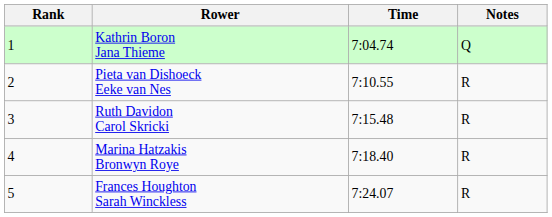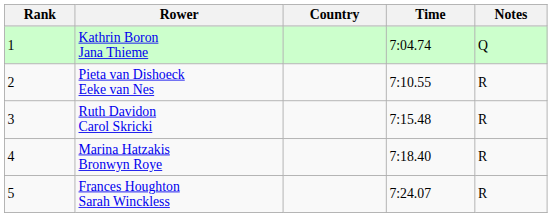 <table class="wikitable sortable" width=50%>
 <tr>
 <th>Rank</th>
 <th>Rower</th>
+<th>Country</th>
 <th>Time</th>
 <th>Notes</th>
 </tr>
 <tr bgcolor=ccffcc>
 <td>1</td>
 <td><a href='#'>Kathrin Boron</a><br><a href='#'>Jana Thieme</a></td>
+<td></td>
 <td>7:04.74</td>
 <td>Q</td>
 </tr>
 <tr>
 <td>2</td>
 <td><a href='#'>Pieta van Dishoeck</a><br><a href='#'>Eeke van Nes</a></td>
+<td></td>
 <td>7:10.55</td>
 <td>R</td>
 </tr>
 <tr>
 <td>3</td>
 <td><a href='#'>Ruth Davidon</a><br><a href='#'>Carol Skricki</a></td>
+<td></td>
 <td>7:15.48</td>
 <td>R</td>
 </tr>
 <tr>
 <td>4</td>
 <td><a href='#'>Marina Hatzakis</a><br><a href='#'>Bronwyn Roye</a></td>
+<td></td>
 <td>7:18.40</td>
 <td>R</td>
 </tr>
 <tr>
 <td>5</td>
 <td><a href='#'>Frances Houghton</a><br><a href='#'>Sarah Winckless</a></td>
+<td></td>
 <td>7:24.07</td>
 <td>R</td>
 </tr>
 </table>
